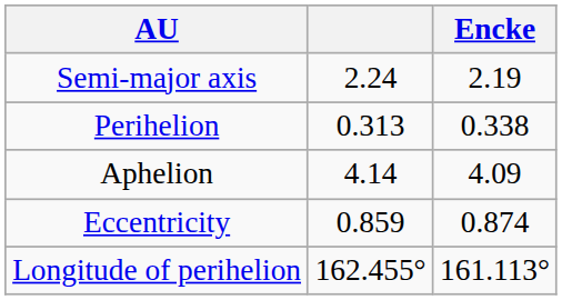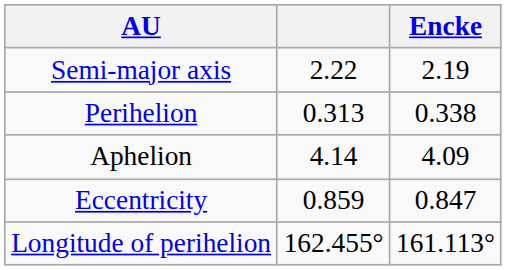 <table class=wikitable style="text-align: center;">
 <tr>
 <th><a href='#'>AU</a></th>
 <th></th>
 <th><a href='#'>Encke</a></th>
 </tr>
 <tr>
 <td><a href='#'>Semi-major axis</a></td>
-<td>2.24</td>
+<td>2.22</td>
 <td>2.19</td>
 </tr>
 <tr>
 <td><a href='#'>Perihelion</a></td>
 <td>0.313</td>
 <td>0.338</td>
 </tr>
 <tr>
 <td>Aphelion</td>
 <td>4.14</td>
 <td>4.09</td>
 </tr>
 <tr>
 <td><a href='#'>Eccentricity</a></td>
 <td>0.859</td>
-<td>0.874</td>
+<td>0.847</td>
 </tr>
 <tr>
 <td><a href='#'>Longitude of perihelion</a></td>
 <td>162.455°</td>
 <td>161.113°</td>
 </tr>
 </table>
